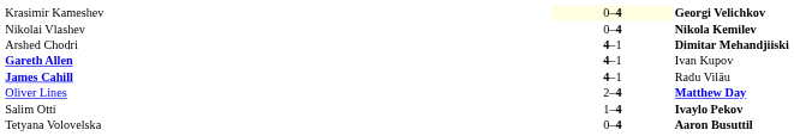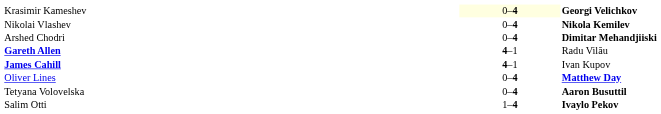 <table width="100%" cellspacing="1">
 <tr>
 <th width=45%></th>
 <th width=10%></th>
 <th width=45%></th>
 </tr>
 <tr>
 <td> Krasimir Kameshev</td>
 <td align="center" style="background: lightyellow;">0–<strong>4</strong></td>
 <td> <strong>Georgi Velichkov</strong></td>
 </tr>
 <tr>
 <td> Nikolai Vlashev</td>
 <td align="center">0–<strong>4</strong></td>
 <td> <strong>Nikola Kemilev</strong></td>
 </tr>
 <tr>
 <td> Arshed Chodri</td>
-<td align="center"><strong>4</strong>–1</td>
+<td align="center">0–<strong>4</strong></td>
 <td> <strong>Dimitar Mehandjiiski</strong></td>
 </tr>
 <tr>
 <td> <strong><a href='#'>Gareth Allen</a></strong></td>
 <td align="center"><strong>4</strong>–1</td>
-<td> Ivan Kupov</td>
+<td> Radu Vilău</td>
 </tr>
 <tr>
 <td> <strong><a href='#'>James Cahill</a></strong></td>
 <td align="center"><strong>4</strong>–1</td>
-<td> Radu Vilău</td>
+<td> Ivan Kupov</td>
 </tr>
 <tr>
 <td> <a href='#'>Oliver Lines</a></td>
-<td align="center">2–<strong>4</strong></td>
+<td align="center">0–<strong>4</strong></td>
 <td> <strong><a href='#'>Matthew Day</a></strong></td>
+</tr>
+<tr>
+<td> Tetyana Volovelska</td>
+<td align="center">0–<strong>4</strong></td>
+<td> <strong>Aaron Busuttil</strong></td>
 </tr>
 <tr>
 <td> Salim Otti</td>
 <td align="center">1–<strong>4</strong></td>
 <td> <strong>Ivaylo Pekov</strong></td>
 </tr>
-<tr>
-<td> Tetyana Volovelska</td>
-<td align="center">0–<strong>4</strong></td>
-<td> <strong>Aaron Busuttil</strong></td>
-</tr>
 </table>
